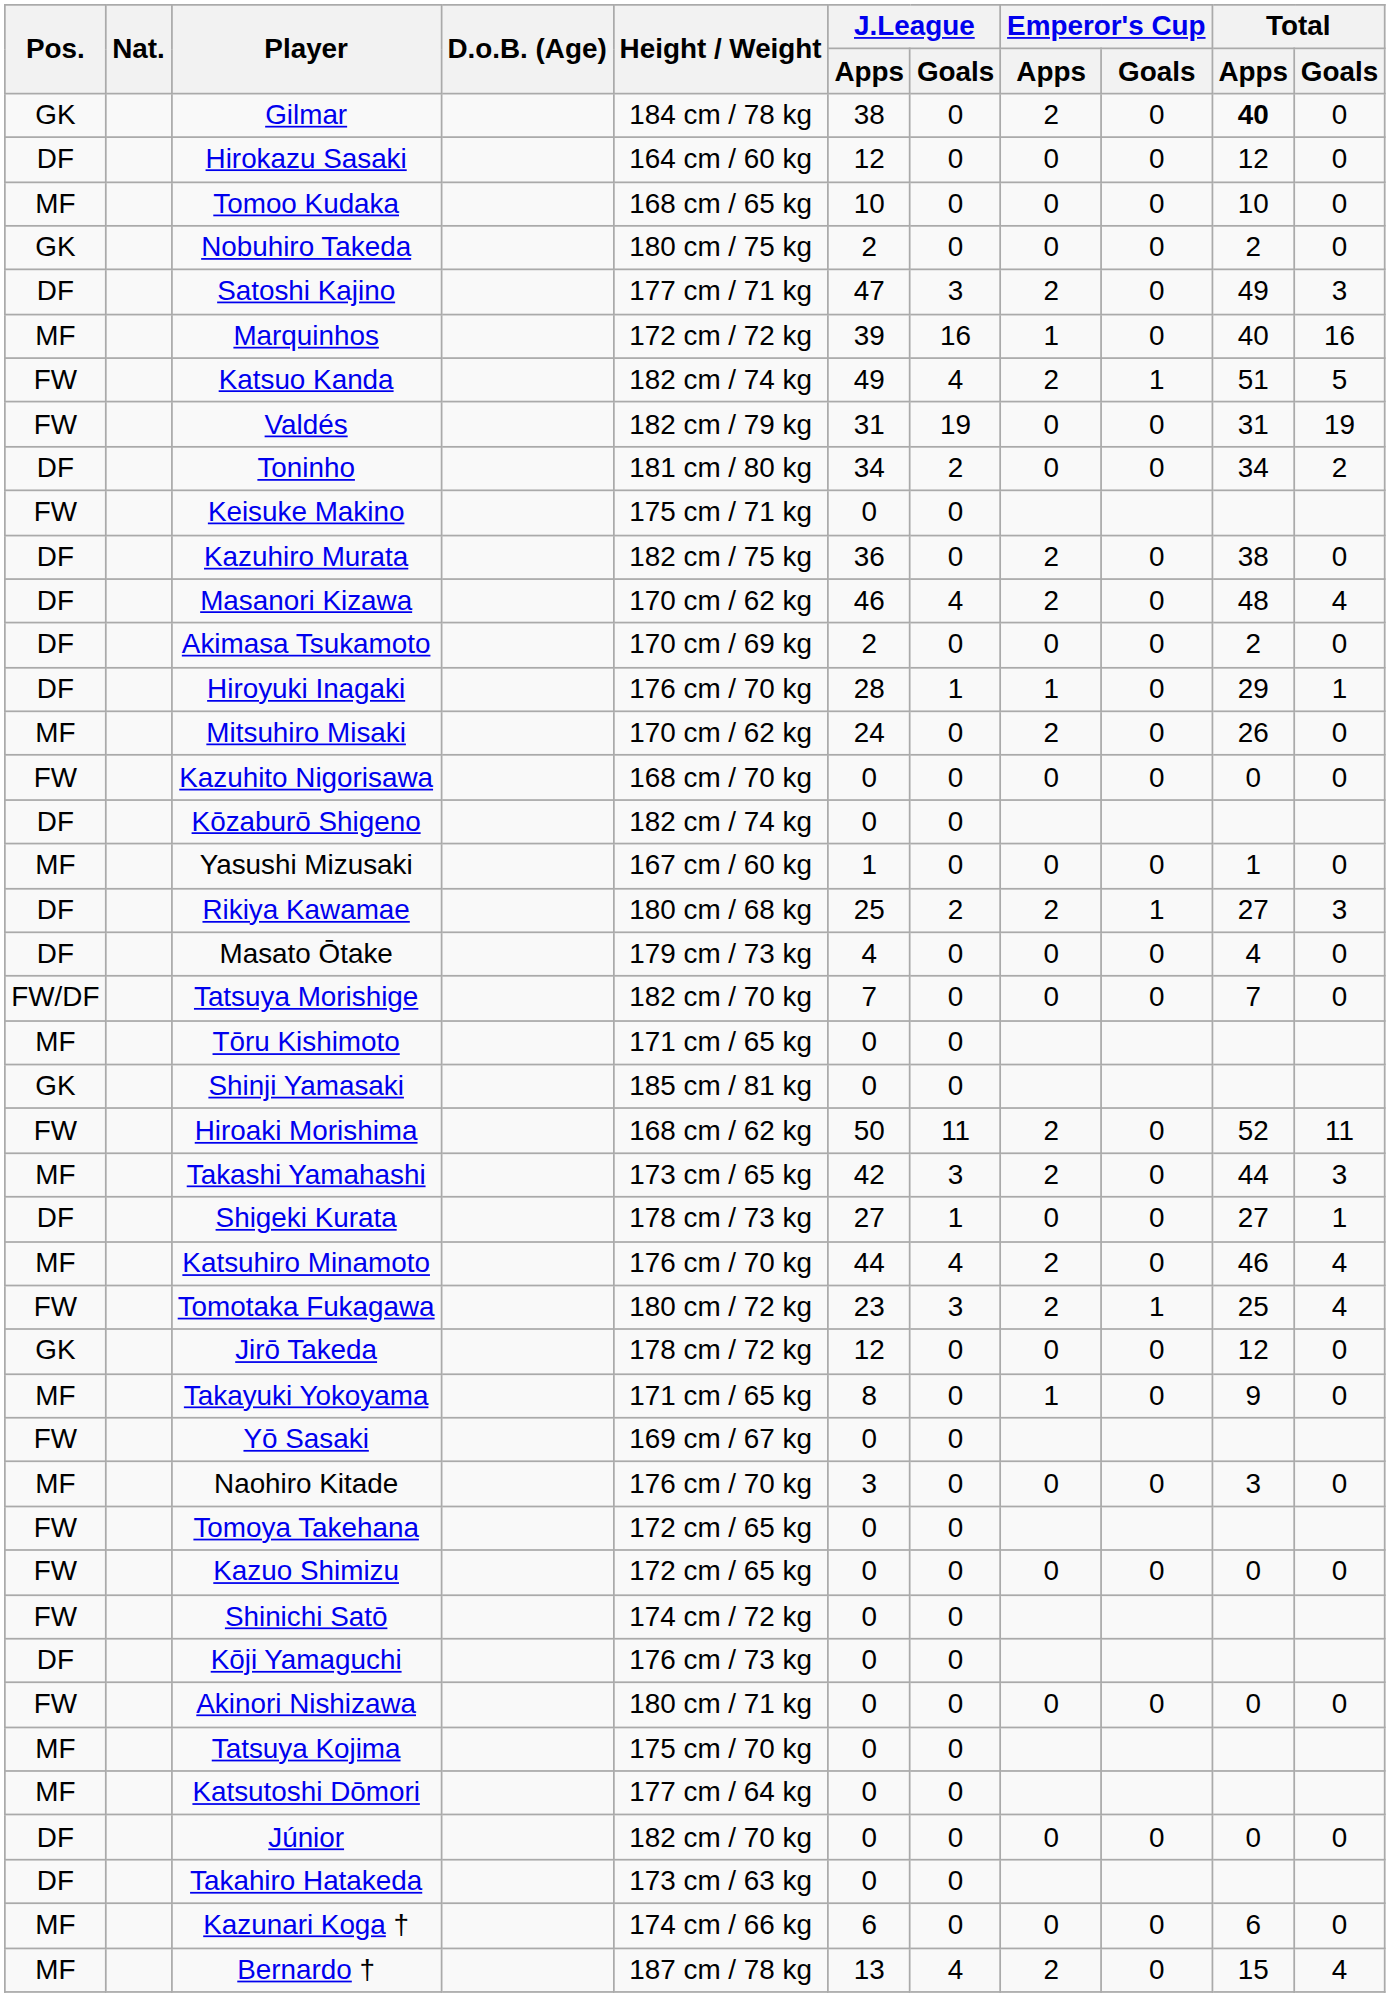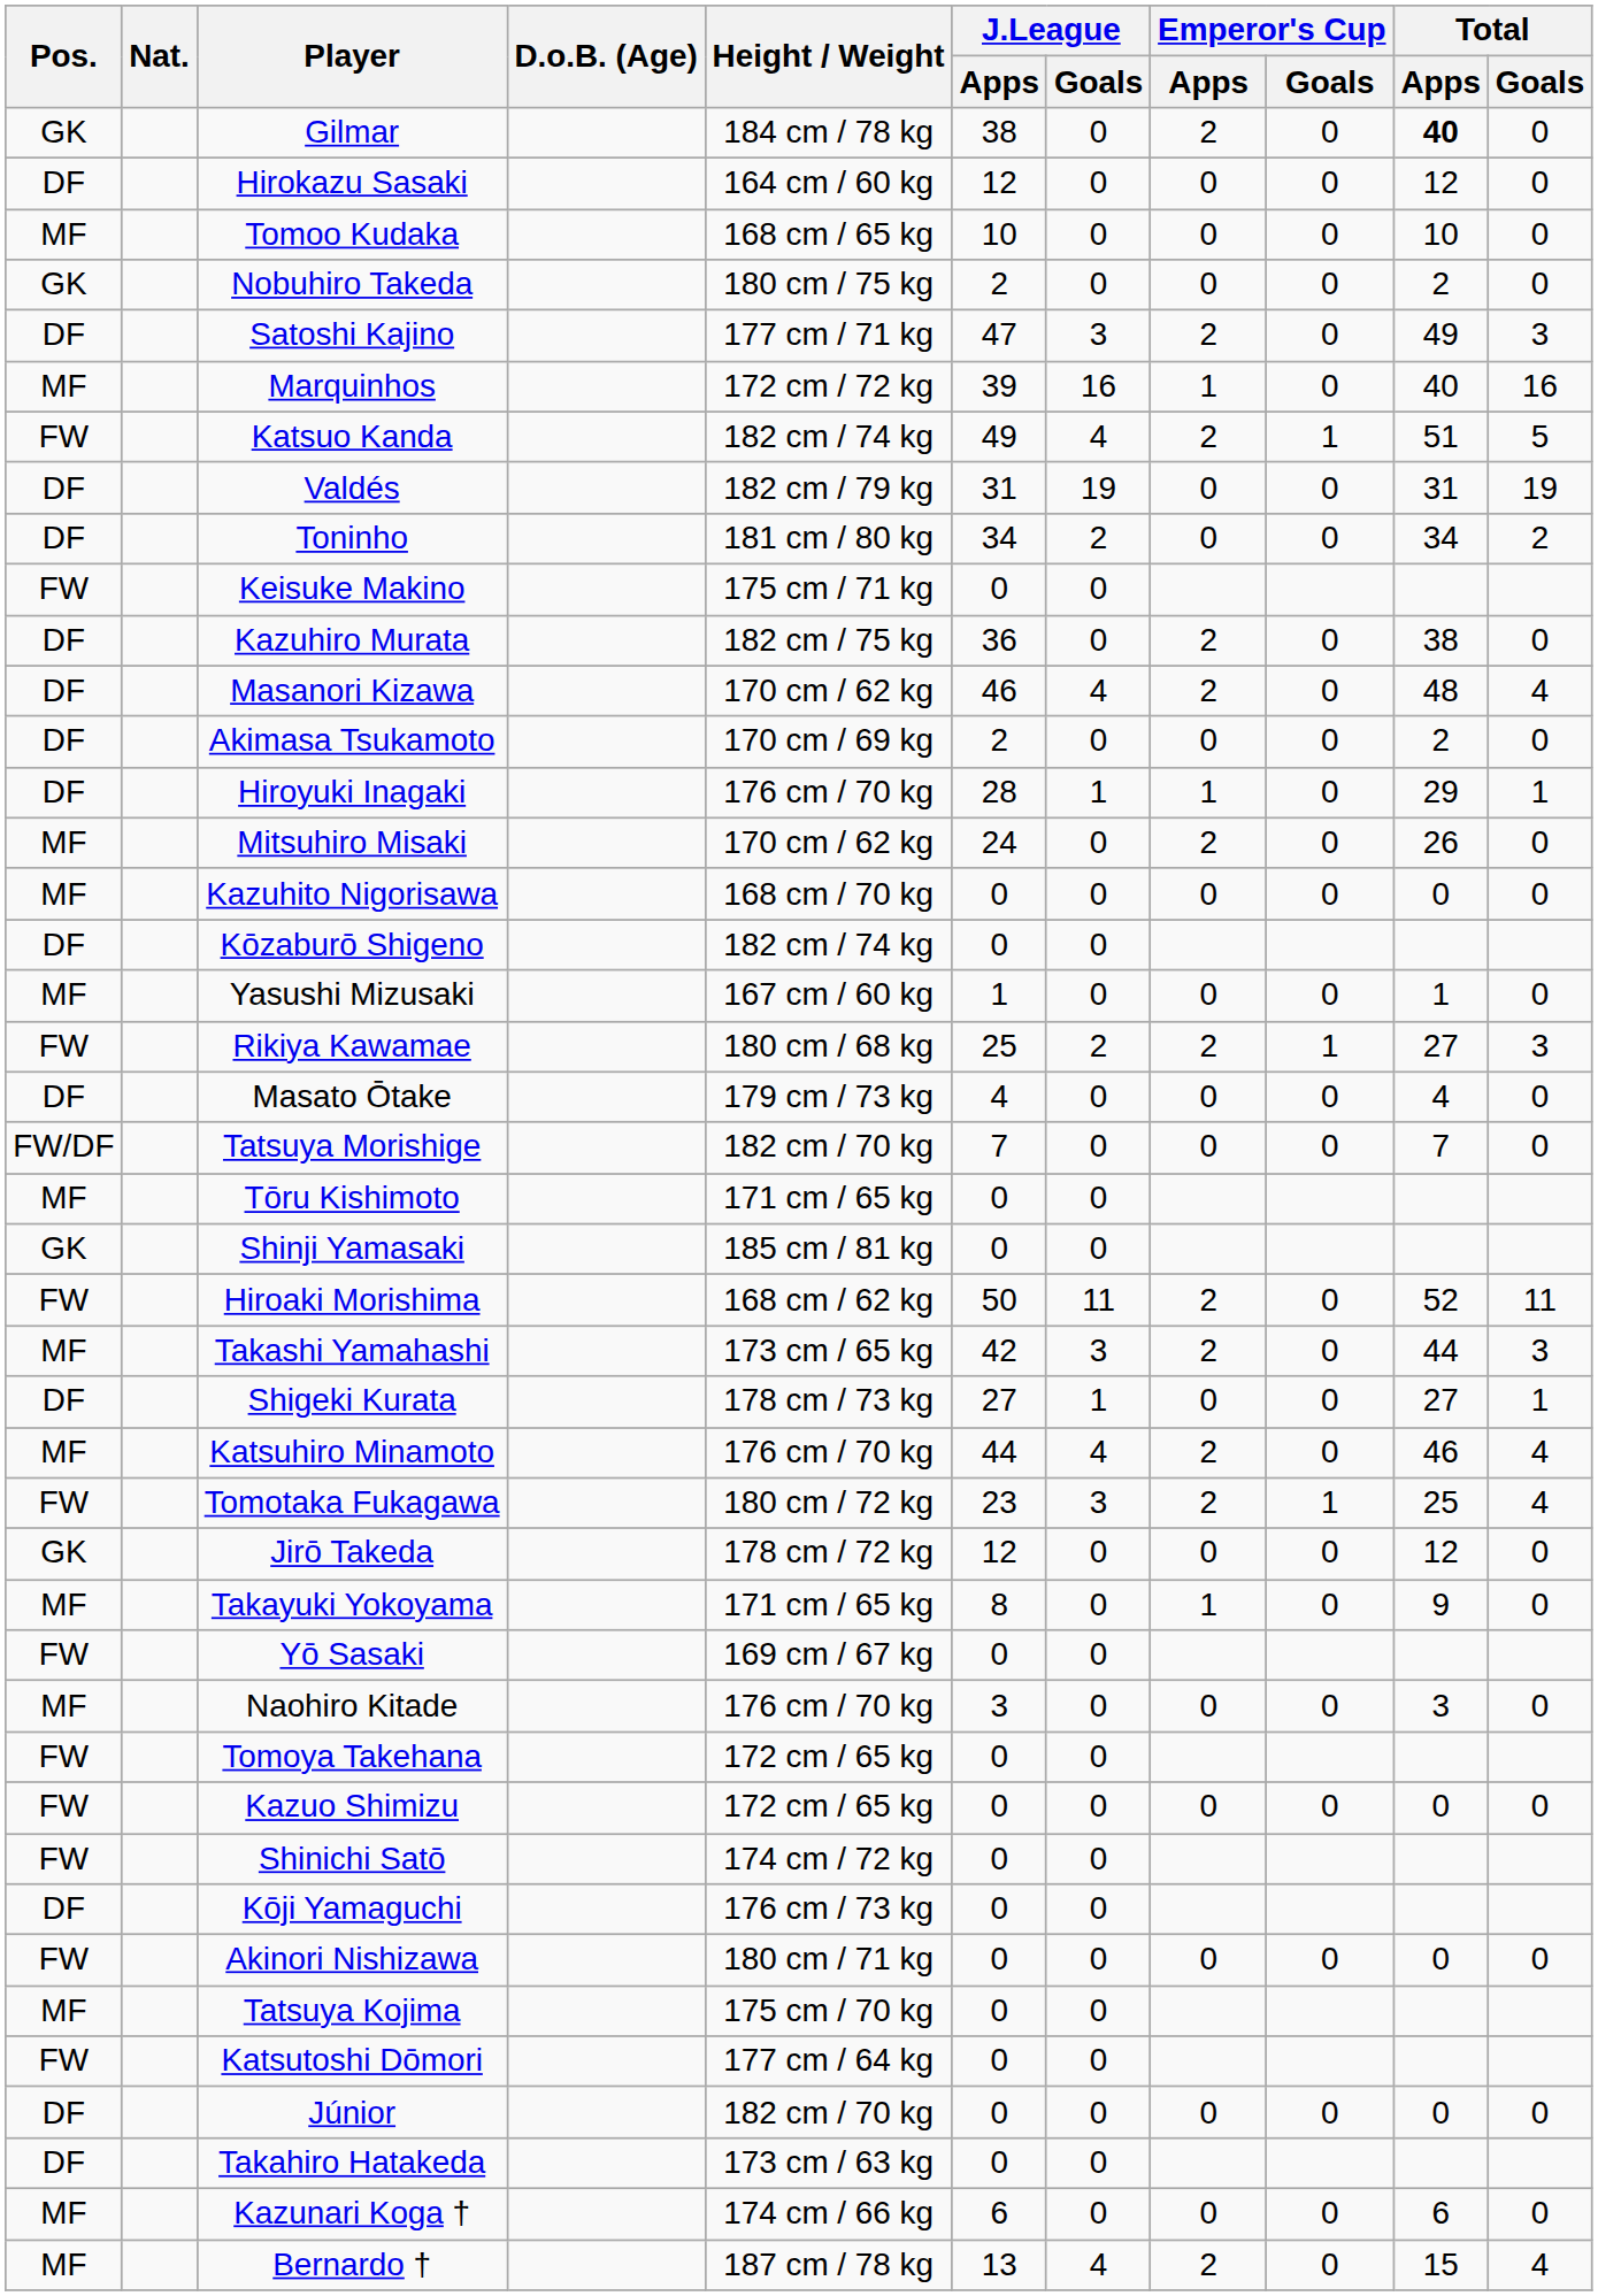 <table class="wikitable" style="text-align:center;">
 <tr>
 <th rowspan="2">Pos.</th>
 <th rowspan="2">Nat.</th>
 <th rowspan="2">Player</th>
 <th rowspan="2">D.o.B. (Age)</th>
 <th rowspan="2">Height / Weight</th>
 <th colspan="2"><a href='#'>J.League</a></th>
 <th colspan="2"><a href='#'>Emperor's Cup</a></th>
 <th colspan="2">Total</th>
 </tr>
 <tr>
 <th>Apps</th>
 <th>Goals</th>
 <th>Apps</th>
 <th>Goals</th>
 <th>Apps</th>
 <th>Goals</th>
 </tr>
 <tr>
 <td>GK</td>
 <td></td>
 <td><a href='#'>Gilmar</a></td>
 <td></td>
 <td>184 cm / 78 kg</td>
 <td>38</td>
 <td>0</td>
 <td>2</td>
 <td>0</td>
 <td><strong>40</strong></td>
 <td>0</td>
 </tr>
 <tr>
 <td>DF</td>
 <td></td>
 <td><a href='#'>Hirokazu Sasaki</a></td>
 <td></td>
 <td>164 cm / 60 kg</td>
 <td>12</td>
 <td>0</td>
 <td>0</td>
 <td>0</td>
 <td>12</td>
 <td>0</td>
 </tr>
 <tr>
 <td>MF</td>
 <td></td>
 <td><a href='#'>Tomoo Kudaka</a></td>
 <td></td>
 <td>168 cm / 65 kg</td>
 <td>10</td>
 <td>0</td>
 <td>0</td>
 <td>0</td>
 <td>10</td>
 <td>0</td>
 </tr>
 <tr>
 <td>GK</td>
 <td></td>
 <td><a href='#'>Nobuhiro Takeda</a></td>
 <td></td>
 <td>180 cm / 75 kg</td>
 <td>2</td>
 <td>0</td>
 <td>0</td>
 <td>0</td>
 <td>2</td>
 <td>0</td>
 </tr>
 <tr>
 <td>DF</td>
 <td></td>
 <td><a href='#'>Satoshi Kajino</a></td>
 <td></td>
 <td>177 cm / 71 kg</td>
 <td>47</td>
 <td>3</td>
 <td>2</td>
 <td>0</td>
 <td>49</td>
 <td>3</td>
 </tr>
 <tr>
 <td>MF</td>
 <td></td>
 <td><a href='#'>Marquinhos</a></td>
 <td></td>
 <td>172 cm / 72 kg</td>
 <td>39</td>
 <td>16</td>
 <td>1</td>
 <td>0</td>
 <td>40</td>
 <td>16</td>
 </tr>
 <tr>
 <td>FW</td>
 <td></td>
 <td><a href='#'>Katsuo Kanda</a></td>
 <td></td>
 <td>182 cm / 74 kg</td>
 <td>49</td>
 <td>4</td>
 <td>2</td>
 <td>1</td>
 <td>51</td>
 <td>5</td>
 </tr>
 <tr>
-<td>FW</td>
+<td>DF</td>
 <td></td>
 <td><a href='#'>Valdés</a></td>
 <td></td>
 <td>182 cm / 79 kg</td>
 <td>31</td>
 <td>19</td>
 <td>0</td>
 <td>0</td>
 <td>31</td>
 <td>19</td>
 </tr>
 <tr>
 <td>DF</td>
 <td></td>
 <td><a href='#'>Toninho</a></td>
 <td></td>
 <td>181 cm / 80 kg</td>
 <td>34</td>
 <td>2</td>
 <td>0</td>
 <td>0</td>
 <td>34</td>
 <td>2</td>
 </tr>
 <tr>
 <td>FW</td>
 <td></td>
 <td><a href='#'>Keisuke Makino</a></td>
 <td></td>
 <td>175 cm / 71 kg</td>
 <td>0</td>
 <td>0</td>
 <td></td>
 <td></td>
 <td></td>
 <td></td>
 </tr>
 <tr>
 <td>DF</td>
 <td></td>
 <td><a href='#'>Kazuhiro Murata</a></td>
 <td></td>
 <td>182 cm / 75 kg</td>
 <td>36</td>
 <td>0</td>
 <td>2</td>
 <td>0</td>
 <td>38</td>
 <td>0</td>
 </tr>
 <tr>
 <td>DF</td>
 <td></td>
 <td><a href='#'>Masanori Kizawa</a></td>
 <td></td>
 <td>170 cm / 62 kg</td>
 <td>46</td>
 <td>4</td>
 <td>2</td>
 <td>0</td>
 <td>48</td>
 <td>4</td>
 </tr>
 <tr>
 <td>DF</td>
 <td></td>
 <td><a href='#'>Akimasa Tsukamoto</a></td>
 <td></td>
 <td>170 cm / 69 kg</td>
 <td>2</td>
 <td>0</td>
 <td>0</td>
 <td>0</td>
 <td>2</td>
 <td>0</td>
 </tr>
 <tr>
 <td>DF</td>
 <td></td>
 <td><a href='#'>Hiroyuki Inagaki</a></td>
 <td></td>
 <td>176 cm / 70 kg</td>
 <td>28</td>
 <td>1</td>
 <td>1</td>
 <td>0</td>
 <td>29</td>
 <td>1</td>
 </tr>
 <tr>
 <td>MF</td>
 <td></td>
 <td><a href='#'>Mitsuhiro Misaki</a></td>
 <td></td>
 <td>170 cm / 62 kg</td>
 <td>24</td>
 <td>0</td>
 <td>2</td>
 <td>0</td>
 <td>26</td>
 <td>0</td>
 </tr>
 <tr>
-<td>FW</td>
+<td>MF</td>
 <td></td>
 <td><a href='#'>Kazuhito Nigorisawa</a></td>
 <td></td>
 <td>168 cm / 70 kg</td>
 <td>0</td>
 <td>0</td>
 <td>0</td>
 <td>0</td>
 <td>0</td>
 <td>0</td>
 </tr>
 <tr>
 <td>DF</td>
 <td></td>
 <td><a href='#'>Kōzaburō Shigeno</a></td>
 <td></td>
 <td>182 cm / 74 kg</td>
 <td>0</td>
 <td>0</td>
 <td></td>
 <td></td>
 <td></td>
 <td></td>
 </tr>
 <tr>
 <td>MF</td>
 <td></td>
 <td>Yasushi Mizusaki</td>
 <td></td>
 <td>167 cm / 60 kg</td>
 <td>1</td>
 <td>0</td>
 <td>0</td>
 <td>0</td>
 <td>1</td>
 <td>0</td>
 </tr>
 <tr>
-<td>DF</td>
+<td>FW</td>
 <td></td>
 <td><a href='#'>Rikiya Kawamae</a></td>
 <td></td>
 <td>180 cm / 68 kg</td>
 <td>25</td>
 <td>2</td>
 <td>2</td>
 <td>1</td>
 <td>27</td>
 <td>3</td>
 </tr>
 <tr>
 <td>DF</td>
 <td></td>
 <td>Masato Ōtake</td>
 <td></td>
 <td>179 cm / 73 kg</td>
 <td>4</td>
 <td>0</td>
 <td>0</td>
 <td>0</td>
 <td>4</td>
 <td>0</td>
 </tr>
 <tr>
 <td>FW/DF</td>
 <td></td>
 <td><a href='#'>Tatsuya Morishige</a></td>
 <td></td>
 <td>182 cm / 70 kg</td>
 <td>7</td>
 <td>0</td>
 <td>0</td>
 <td>0</td>
 <td>7</td>
 <td>0</td>
 </tr>
 <tr>
 <td>MF</td>
 <td></td>
 <td><a href='#'>Tōru Kishimoto</a></td>
 <td></td>
 <td>171 cm / 65 kg</td>
 <td>0</td>
 <td>0</td>
 <td></td>
 <td></td>
 <td></td>
 <td></td>
 </tr>
 <tr>
 <td>GK</td>
 <td></td>
 <td><a href='#'>Shinji Yamasaki</a></td>
 <td></td>
 <td>185 cm / 81 kg</td>
 <td>0</td>
 <td>0</td>
 <td></td>
 <td></td>
 <td></td>
 <td></td>
 </tr>
 <tr>
 <td>FW</td>
 <td></td>
 <td><a href='#'>Hiroaki Morishima</a></td>
 <td></td>
 <td>168 cm / 62 kg</td>
 <td>50</td>
 <td>11</td>
 <td>2</td>
 <td>0</td>
 <td>52</td>
 <td>11</td>
 </tr>
 <tr>
 <td>MF</td>
 <td></td>
 <td><a href='#'>Takashi Yamahashi</a></td>
 <td></td>
 <td>173 cm / 65 kg</td>
 <td>42</td>
 <td>3</td>
 <td>2</td>
 <td>0</td>
 <td>44</td>
 <td>3</td>
 </tr>
 <tr>
 <td>DF</td>
 <td></td>
 <td><a href='#'>Shigeki Kurata</a></td>
 <td></td>
 <td>178 cm / 73 kg</td>
 <td>27</td>
 <td>1</td>
 <td>0</td>
 <td>0</td>
 <td>27</td>
 <td>1</td>
 </tr>
 <tr>
 <td>MF</td>
 <td></td>
 <td><a href='#'>Katsuhiro Minamoto</a></td>
 <td></td>
 <td>176 cm / 70 kg</td>
 <td>44</td>
 <td>4</td>
 <td>2</td>
 <td>0</td>
 <td>46</td>
 <td>4</td>
 </tr>
 <tr>
 <td>FW</td>
 <td></td>
 <td><a href='#'>Tomotaka Fukagawa</a></td>
 <td></td>
 <td>180 cm / 72 kg</td>
 <td>23</td>
 <td>3</td>
 <td>2</td>
 <td>1</td>
 <td>25</td>
 <td>4</td>
 </tr>
 <tr>
 <td>GK</td>
 <td></td>
 <td><a href='#'>Jirō Takeda</a></td>
 <td></td>
 <td>178 cm / 72 kg</td>
 <td>12</td>
 <td>0</td>
 <td>0</td>
 <td>0</td>
 <td>12</td>
 <td>0</td>
 </tr>
 <tr>
 <td>MF</td>
 <td></td>
 <td><a href='#'>Takayuki Yokoyama</a></td>
 <td></td>
 <td>171 cm / 65 kg</td>
 <td>8</td>
 <td>0</td>
 <td>1</td>
 <td>0</td>
 <td>9</td>
 <td>0</td>
 </tr>
 <tr>
 <td>FW</td>
 <td></td>
 <td><a href='#'>Yō Sasaki</a></td>
 <td></td>
 <td>169 cm / 67 kg</td>
 <td>0</td>
 <td>0</td>
 <td></td>
 <td></td>
 <td></td>
 <td></td>
 </tr>
 <tr>
 <td>MF</td>
 <td></td>
 <td>Naohiro Kitade</td>
 <td></td>
 <td>176 cm / 70 kg</td>
 <td>3</td>
 <td>0</td>
 <td>0</td>
 <td>0</td>
 <td>3</td>
 <td>0</td>
 </tr>
 <tr>
 <td>FW</td>
 <td></td>
 <td><a href='#'>Tomoya Takehana</a></td>
 <td></td>
 <td>172 cm / 65 kg</td>
 <td>0</td>
 <td>0</td>
 <td></td>
 <td></td>
 <td></td>
 <td></td>
 </tr>
 <tr>
 <td>FW</td>
 <td></td>
 <td><a href='#'>Kazuo Shimizu</a></td>
 <td></td>
 <td>172 cm / 65 kg</td>
 <td>0</td>
 <td>0</td>
 <td>0</td>
 <td>0</td>
 <td>0</td>
 <td>0</td>
 </tr>
 <tr>
 <td>FW</td>
 <td></td>
 <td><a href='#'>Shinichi Satō</a></td>
 <td></td>
 <td>174 cm / 72 kg</td>
 <td>0</td>
 <td>0</td>
 <td></td>
 <td></td>
 <td></td>
 <td></td>
 </tr>
 <tr>
 <td>DF</td>
 <td></td>
 <td><a href='#'>Kōji Yamaguchi</a></td>
 <td></td>
 <td>176 cm / 73 kg</td>
 <td>0</td>
 <td>0</td>
 <td></td>
 <td></td>
 <td></td>
 <td></td>
 </tr>
 <tr>
 <td>FW</td>
 <td></td>
 <td><a href='#'>Akinori Nishizawa</a></td>
 <td></td>
 <td>180 cm / 71 kg</td>
 <td>0</td>
 <td>0</td>
 <td>0</td>
 <td>0</td>
 <td>0</td>
 <td>0</td>
 </tr>
 <tr>
 <td>MF</td>
 <td></td>
 <td><a href='#'>Tatsuya Kojima</a></td>
 <td></td>
 <td>175 cm / 70 kg</td>
 <td>0</td>
 <td>0</td>
 <td></td>
 <td></td>
 <td></td>
 <td></td>
 </tr>
 <tr>
-<td>MF</td>
+<td>FW</td>
 <td></td>
 <td><a href='#'>Katsutoshi Dōmori</a></td>
 <td></td>
 <td>177 cm / 64 kg</td>
 <td>0</td>
 <td>0</td>
 <td></td>
 <td></td>
 <td></td>
 <td></td>
 </tr>
 <tr>
 <td>DF</td>
 <td></td>
 <td><a href='#'>Júnior</a></td>
 <td></td>
 <td>182 cm / 70 kg</td>
 <td>0</td>
 <td>0</td>
 <td>0</td>
 <td>0</td>
 <td>0</td>
 <td>0</td>
 </tr>
 <tr>
 <td>DF</td>
 <td></td>
 <td><a href='#'>Takahiro Hatakeda</a></td>
 <td></td>
 <td>173 cm / 63 kg</td>
 <td>0</td>
 <td>0</td>
 <td></td>
 <td></td>
 <td></td>
 <td></td>
 </tr>
 <tr>
 <td>MF</td>
 <td></td>
 <td><a href='#'>Kazunari Koga</a> †</td>
 <td></td>
 <td>174 cm / 66 kg</td>
 <td>6</td>
 <td>0</td>
 <td>0</td>
 <td>0</td>
 <td>6</td>
 <td>0</td>
 </tr>
 <tr>
 <td>MF</td>
 <td></td>
 <td><a href='#'>Bernardo</a> †</td>
 <td></td>
 <td>187 cm / 78 kg</td>
 <td>13</td>
 <td>4</td>
 <td>2</td>
 <td>0</td>
 <td>15</td>
 <td>4</td>
 </tr>
 </table>
